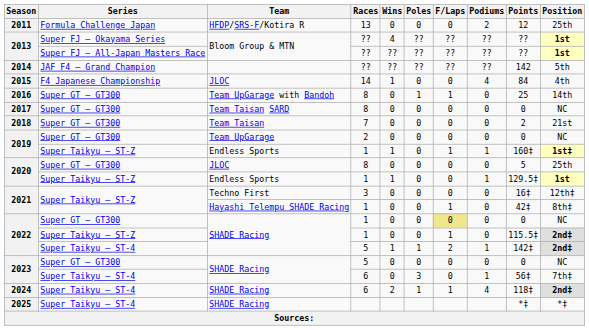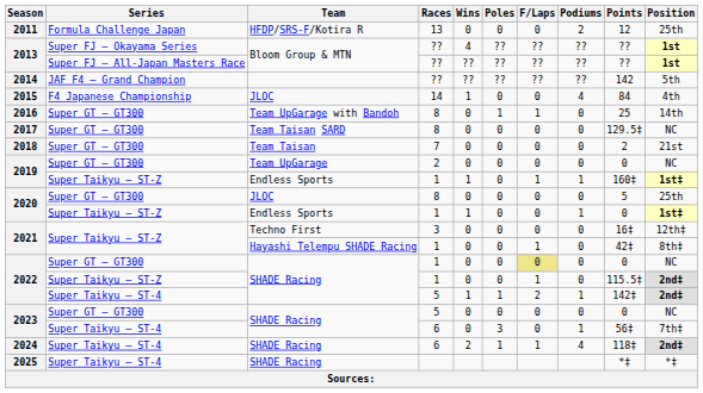 <table class="wikitable" style="font-size: 90%; text-align:center">
 <tr>
 <th>Season</th>
 <th>Series</th>
 <th>Team</th>
 <th>Races</th>
 <th>Wins</th>
 <th>Poles</th>
 <th>F/Laps</th>
 <th>Podiums</th>
 <th>Points</th>
 <th>Position</th>
 </tr>
 <tr>
 <th>2011</th>
 <td align=left><a href='#'>Formula Challenge Japan</a></td>
 <td align=left><a href='#'>HFDP</a>/<a href='#'>SRS-F</a>/Kotira R</td>
 <td>13</td>
 <td>0</td>
 <td>0</td>
 <td>0</td>
 <td>2</td>
 <td>12</td>
 <td>25th</td>
 </tr>
 <tr>
 <th rowspan="2">2013</th>
 <td align=left><a href='#'>Super FJ – Okayama Series</a></td>
 <td align=left rowspan="2">Bloom Group & MTN</td>
 <td>??</td>
 <td>4</td>
 <td>??</td>
 <td>??</td>
 <td>??</td>
 <td>??</td>
 <td style="background:#FFFFBF"><strong>1st</strong></td>
 </tr>
 <tr>
 <td align=left><a href='#'>Super FJ – All-Japan Masters Race</a></td>
 <td>??</td>
 <td>??</td>
 <td>??</td>
 <td>??</td>
 <td>??</td>
 <td>??</td>
 <td style="background:#FFFFBF"><strong>1st</strong></td>
 </tr>
 <tr>
 <th>2014</th>
 <td align=left><a href='#'>JAF F4 – Grand Champion</a></td>
 <td align=left></td>
 <td>??</td>
 <td>??</td>
 <td>??</td>
 <td>??</td>
 <td>??</td>
 <td>142</td>
 <td>5th</td>
 </tr>
 <tr>
 <th>2015</th>
 <td align=left><a href='#'>F4 Japanese Championship</a></td>
 <td align=left><a href='#'>JLOC</a></td>
 <td>14</td>
 <td>1</td>
 <td>0</td>
 <td>0</td>
 <td>4</td>
 <td>84</td>
 <td>4th</td>
 </tr>
 <tr>
 <th>2016</th>
 <td align=left><a href='#'>Super GT – GT300</a></td>
 <td align=left><a href='#'>Team UpGarage</a> with <a href='#'>Bandoh</a></td>
 <td>8</td>
 <td>0</td>
 <td>1</td>
 <td>1</td>
 <td>0</td>
 <td>25</td>
 <td>14th</td>
 </tr>
 <tr>
 <th>2017</th>
 <td align=left><a href='#'>Super GT – GT300</a></td>
 <td align=left><a href='#'>Team Taisan</a> <a href='#'>SARD</a></td>
 <td>8</td>
 <td>0</td>
 <td>0</td>
 <td>0</td>
 <td>0</td>
-<td>0</td>
+<td>129.5‡</td>
 <td>NC</td>
 </tr>
 <tr>
 <th>2018</th>
 <td align=left><a href='#'>Super GT – GT300</a></td>
 <td align=left><a href='#'>Team Taisan</a></td>
 <td>7</td>
 <td>0</td>
 <td>0</td>
 <td>0</td>
 <td>0</td>
 <td>2</td>
 <td>21st</td>
 </tr>
 <tr>
 <th rowspan="2">2019</th>
 <td align=left><a href='#'>Super GT – GT300</a></td>
 <td align=left><a href='#'>Team UpGarage</a></td>
 <td>2</td>
 <td>0</td>
 <td>0</td>
 <td>0</td>
 <td>0</td>
 <td>0</td>
 <td>NC</td>
 </tr>
 <tr>
 <td align=left><a href='#'>Super Taikyu – ST-Z</a></td>
 <td align=left>Endless Sports</td>
 <td>1</td>
 <td>1</td>
 <td>0</td>
 <td>1</td>
 <td>1</td>
 <td>160‡</td>
 <td style="background:#FFFFBF"><strong>1st‡</strong></td>
 </tr>
 <tr>
 <th rowspan="2">2020</th>
 <td align=left><a href='#'>Super GT – GT300</a></td>
 <td align=left><a href='#'>JLOC</a></td>
 <td>8</td>
 <td>0</td>
 <td>0</td>
 <td>0</td>
 <td>0</td>
 <td>5</td>
 <td>25th</td>
 </tr>
 <tr>
 <td align=left><a href='#'>Super Taikyu – ST-Z</a></td>
 <td align=left>Endless Sports</td>
 <td>1</td>
 <td>1</td>
 <td>0</td>
 <td>0</td>
 <td>1</td>
-<td>129.5‡</td>
-<td style="background:#FFFFBF"><strong>1st</strong></td>
+<td>0</td>
+<td style="background:#FFFFBF"><strong>1st‡</strong></td>
 </tr>
 <tr>
 <th rowspan="2">2021</th>
 <td align=left rowspan="2"><a href='#'>Super Taikyu – ST-Z</a></td>
 <td align=left>Techno First</td>
 <td>3</td>
 <td>0</td>
 <td>0</td>
 <td>0</td>
 <td>0</td>
 <td>16‡</td>
 <td>12th‡</td>
 </tr>
 <tr>
 <td align=left><a href='#'>Hayashi Telempu SHADE Racing</a></td>
 <td>1</td>
 <td>0</td>
 <td>0</td>
 <td>1</td>
 <td>0</td>
 <td>42‡</td>
 <td>8th‡</td>
 </tr>
 <tr>
 <th rowspan="3">2022</th>
 <td align=left><a href='#'>Super GT – GT300</a></td>
 <td align=left rowspan="3"><a href='#'>SHADE Racing</a></td>
 <td>1</td>
 <td>0</td>
 <td>0</td>
 <td style="background: khaki;">0</td>
 <td>0</td>
 <td>0</td>
 <td>NC</td>
 </tr>
 <tr>
 <td align=left><a href='#'>Super Taikyu – ST-Z</a></td>
 <td>1</td>
 <td>0</td>
 <td>0</td>
 <td>1</td>
 <td>0</td>
 <td>115.5‡</td>
 <td style="background:#dfdfdf"><strong>2nd‡</strong></td>
 </tr>
 <tr>
 <td align=left><a href='#'>Super Taikyu – ST-4</a></td>
 <td>5</td>
 <td>1</td>
 <td>1</td>
 <td>2</td>
 <td>1</td>
 <td>142‡</td>
 <td style="background:#dfdfdf"><strong>2nd‡</strong></td>
 </tr>
 <tr>
 <th rowspan="2">2023</th>
 <td align=left><a href='#'>Super GT – GT300</a></td>
 <td align=left rowspan="2"><a href='#'>SHADE Racing</a></td>
 <td>5</td>
 <td>0</td>
 <td>0</td>
 <td>0</td>
 <td>0</td>
 <td>0</td>
 <td>NC</td>
 </tr>
 <tr>
 <td align=left><a href='#'>Super Taikyu – ST-4</a></td>
 <td>6</td>
 <td>0</td>
 <td>3</td>
 <td>0</td>
 <td>1</td>
 <td>56‡</td>
 <td>7th‡</td>
 </tr>
 <tr>
 <th>2024</th>
 <td align=left><a href='#'>Super Taikyu – ST-4</a></td>
 <td align=left><a href='#'>SHADE Racing</a></td>
 <td>6</td>
 <td>2</td>
 <td>1</td>
 <td>1</td>
 <td>4</td>
 <td>118‡</td>
 <td style="background:#dfdfdf"><strong>2nd‡</strong></td>
 </tr>
 <tr>
 <th>2025</th>
 <td align=left><a href='#'>Super Taikyu – ST-4</a></td>
 <td align=left><a href='#'>SHADE Racing</a></td>
 <td></td>
 <td></td>
 <td></td>
 <td></td>
 <td></td>
 <td>*‡</td>
 <td>*‡</td>
 </tr>
 <tr>
 <th colspan="10">Sources:</th>
 </tr>
 </table>
